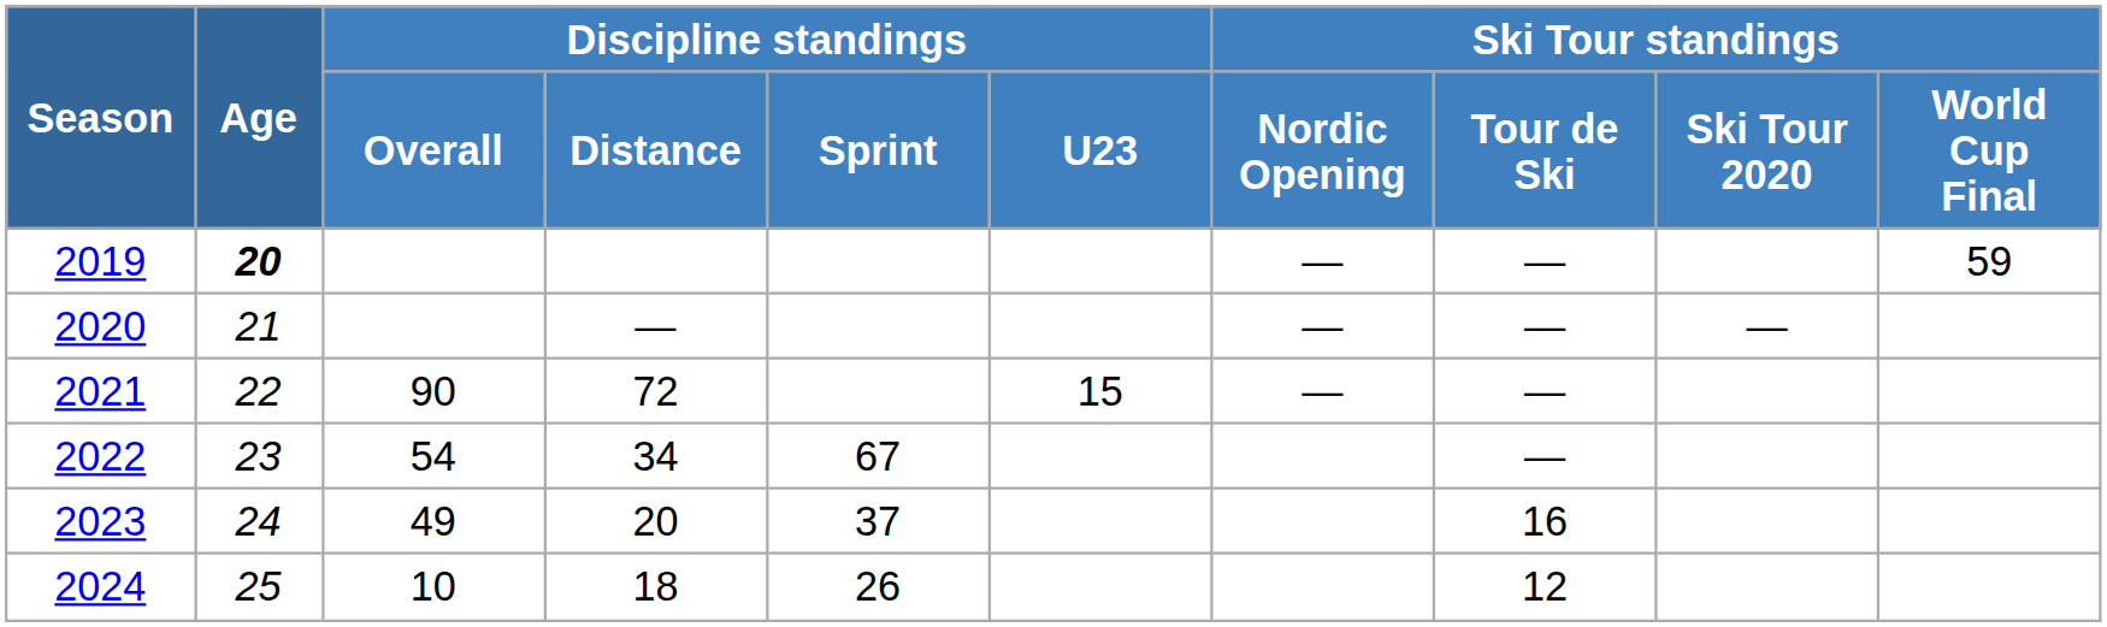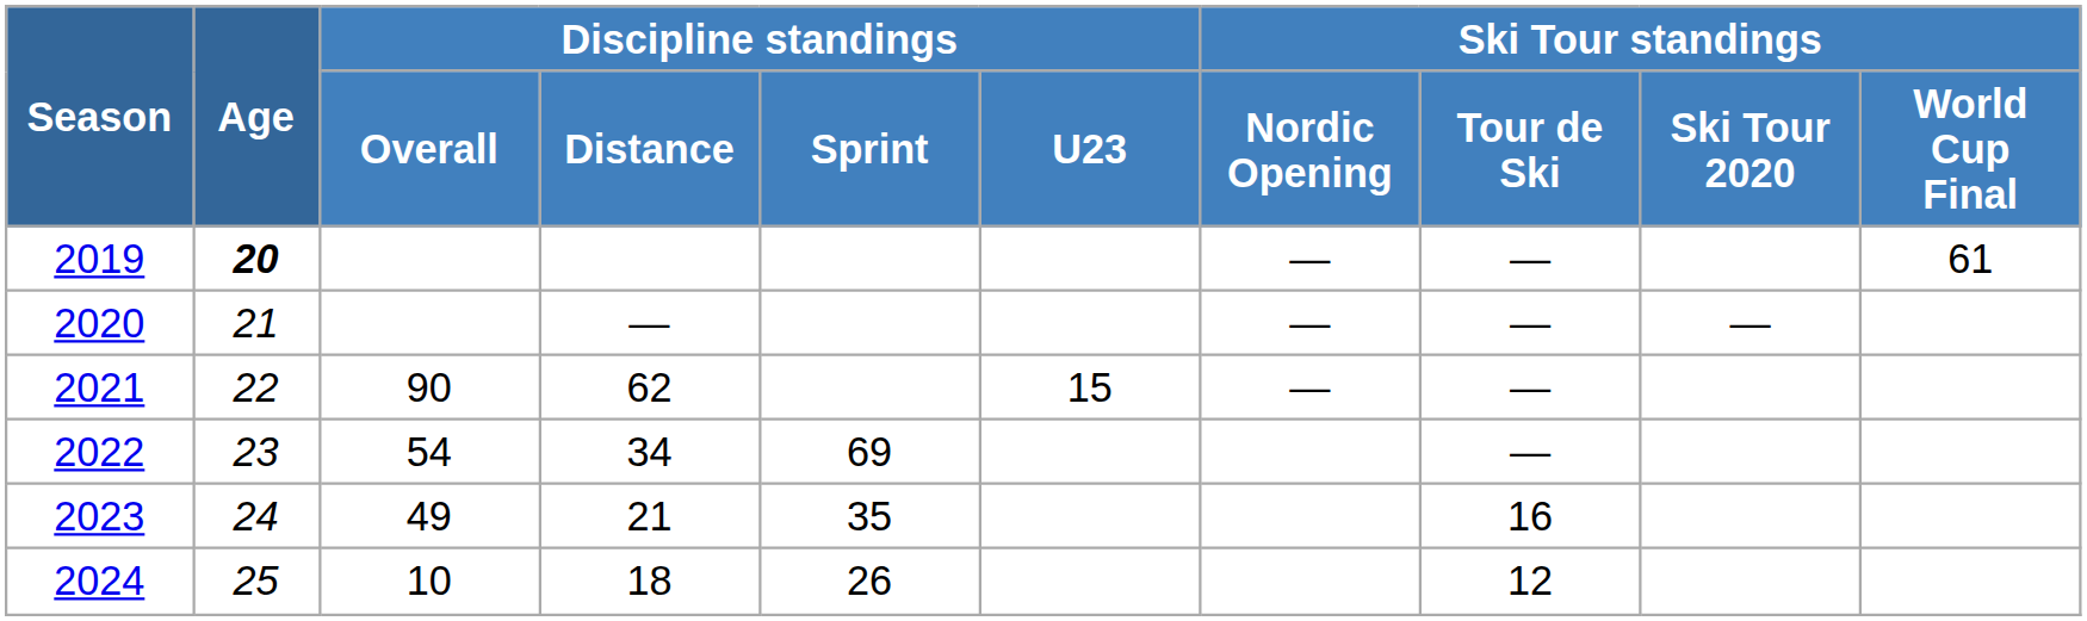 <table class="wikitable" style="font-size:95%; text-align:center; border:grey solid 1px; border-collapse:collapse; background:#ffffff;">
 <tr>
 <th style="background-color:#369; color:white; width:60px;" rowspan="2"> Season </th>
 <th style="background-color:#369; color:white; width:40px;" rowspan="2"> Age </th>
 <th style="background-color:#4180be; color:white;" colspan="4">Discipline standings</th>
 <th style="background-color:#4180be; color:white;" colspan="4">Ski Tour standings</th>
 </tr>
 <tr>
 <th style="background-color:#4180be; color:white; width:75px;">Overall</th>
 <th style="background-color:#4180be; color:white; width:75px;">Distance</th>
 <th style="background-color:#4180be; color:white; width:75px;">Sprint</th>
 <th style="background-color:#4180be; color:white; width:75px;">U23</th>
 <th style="background-color:#4180be; color:white; width:75px;">Nordic<br>Opening</th>
 <th style="background-color:#4180be; color:white; width:75px;">Tour de<br>Ski</th>
 <th style="background-color:#4180be; color:white; width:75px;">Ski Tour<br>2020</th>
 <th style="background-color:#4180be; color:white; width:75px;">World Cup<br>Final</th>
 </tr>
 <tr>
 <td><a href='#'>2019</a></td>
 <td><strong><em>20</em></strong></td>
 <td></td>
 <td></td>
 <td></td>
 <td></td>
 <td>—</td>
 <td>—</td>
 <td></td>
-<td>59</td>
+<td>61</td>
 </tr>
 <tr>
 <td><a href='#'>2020</a></td>
 <td><em>21</em></td>
 <td></td>
 <td>—</td>
 <td></td>
 <td></td>
 <td>—</td>
 <td>—</td>
 <td>—</td>
 <td></td>
 </tr>
 <tr>
 <td><a href='#'>2021</a></td>
 <td><em>22</em></td>
 <td>90</td>
-<td>72</td>
+<td>62</td>
 <td></td>
 <td>15</td>
 <td>—</td>
 <td>—</td>
 <td></td>
 <td></td>
 </tr>
 <tr>
 <td><a href='#'>2022</a></td>
 <td><em>23</em></td>
 <td>54</td>
 <td>34</td>
-<td>67</td>
+<td>69</td>
 <td></td>
 <td></td>
 <td>—</td>
 <td></td>
 <td></td>
 </tr>
 <tr>
 <td><a href='#'>2023</a></td>
 <td><em>24</em></td>
 <td>49</td>
-<td>20</td>
-<td>37</td>
+<td>21</td>
+<td>35</td>
 <td></td>
 <td></td>
 <td>16</td>
 <td></td>
 <td></td>
 </tr>
 <tr>
 <td><a href='#'>2024</a></td>
 <td><em>25</em></td>
 <td>10</td>
 <td>18</td>
 <td>26</td>
 <td></td>
 <td></td>
 <td>12</td>
 <td></td>
 <td></td>
 </tr>
 </table>
